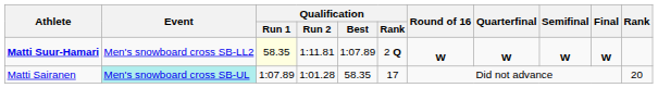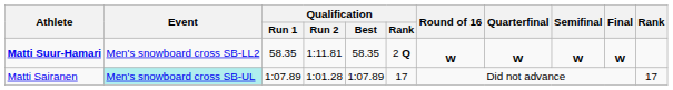 <table class="wikitable" style="font-size:90%">
 <tr>
 <th rowspan="2">Athlete</th>
 <th rowspan="2">Event</th>
 <th colspan="4">Qualification</th>
 <th rowspan="2">Round of 16</th>
 <th rowspan="2">Quarterfinal</th>
 <th rowspan="2">Semifinal</th>
 <th rowspan="2">Final</th>
 <th rowspan="2">Rank</th>
 </tr>
 <tr style="font-size:95%">
 <th>Run 1</th>
 <th>Run 2</th>
 <th>Best</th>
 <th>Rank</th>
 </tr>
 <tr align=center>
 <td align="left"><strong><a href='#'>Matti Suur-Hamari</a></strong></td>
 <td align=left><a href='#'>Men's snowboard cross SB-LL2</a></td>
-<td style="background: lightyellow;">58.35</td>
+<td>58.35</td>
 <td>1:11.81</td>
-<td>1:07.89</td>
+<td>58.35</td>
 <td>2 <strong>Q</strong></td>
 <td><br><strong>W</strong></td>
 <td><br><strong>W</strong></td>
 <td><br><strong>W</strong></td>
 <td><br><strong>W</strong></td>
 <td></td>
 </tr>
 <tr align=center>
 <td align="left"><a href='#'>Matti Sairanen</a></td>
 <td align="left" style="background: paleturquoise;"><a href='#'>Men's snowboard cross SB-UL</a></td>
 <td>1:07.89</td>
 <td>1:01.28</td>
-<td>58.35</td>
+<td>1:07.89</td>
 <td>17</td>
 <td colspan=4>Did not advance</td>
-<td>20</td>
+<td>17</td>
 </tr>
 </table>
